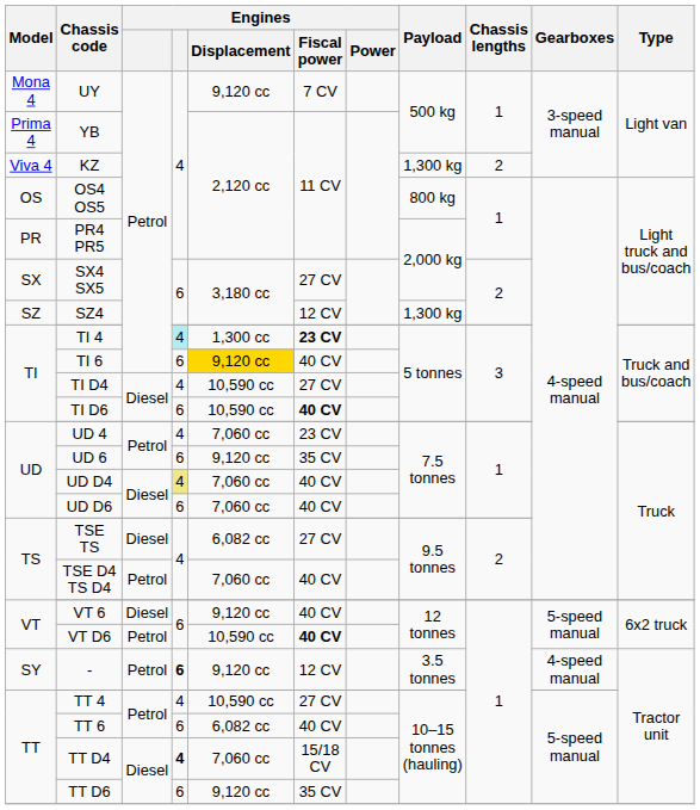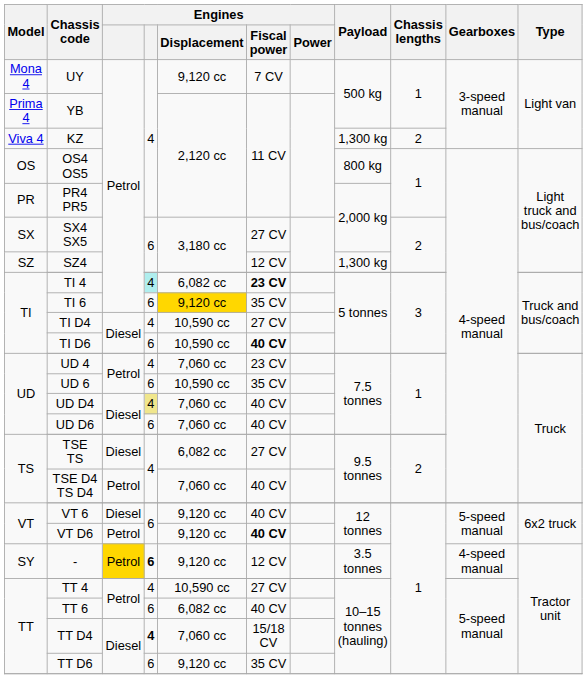 <table class="wikitable" style="text-align:center; font-size:90%;">
 <tr>
 <th rowspan="2">Model</th>
 <th rowspan="2">Chassis code</th>
 <th colspan="5">Engines</th>
 <th rowspan="2">Payload</th>
 <th rowspan="2">Chassis lengths</th>
 <th rowspan="2">Gearboxes</th>
 <th rowspan="2">Type</th>
 </tr>
 <tr>
 <th></th>
 <th></th>
 <th>Displacement</th>
 <th>Fiscal power</th>
 <th>Power</th>
 </tr>
 <tr>
 <td><a href='#'>Mona 4</a></td>
 <td>UY</td>
 <td rowspan="10">Petrol</td>
 <td rowspan="5">4</td>
 <td>9,120 cc</td>
 <td>7 CV</td>
 <td></td>
 <td rowspan="2">500 kg</td>
 <td rowspan="2">1</td>
 <td rowspan="3">3-speed manual</td>
 <td rowspan="3">Light van</td>
 </tr>
 <tr>
 <td><a href='#'>Prima 4</a></td>
 <td>YB</td>
 <td rowspan="4">2,120 cc</td>
 <td rowspan="4">11 CV</td>
 <td rowspan="4"></td>
 </tr>
 <tr>
 <td><a href='#'>Viva 4</a></td>
 <td>KZ</td>
 <td>1,300 kg</td>
 <td>2</td>
 </tr>
 <tr>
 <td>OS</td>
 <td>OS4<br>OS5</td>
 <td>800 kg</td>
 <td rowspan="2">1</td>
 <td rowspan="17">4-speed manual</td>
 <td rowspan="4">Light truck and bus/coach</td>
 </tr>
 <tr>
 <td>PR</td>
 <td>PR4<br>PR5</td>
 <td rowspan="2">2,000 kg</td>
 </tr>
 <tr>
 <td>SX</td>
 <td>SX4<br>SX5</td>
 <td rowspan="2">6</td>
 <td rowspan="2">3,180 cc</td>
 <td>27 CV</td>
 <td rowspan="2"></td>
 <td rowspan="2">2</td>
 </tr>
 <tr>
 <td>SZ</td>
 <td>SZ4</td>
 <td>12 CV</td>
 <td>1,300 kg</td>
 </tr>
 <tr>
 <td rowspan="5">TI</td>
 </tr>
 <tr>
 <td>TI 4</td>
 <td style="background: paleturquoise;">4</td>
-<td>1,300 cc</td>
+<td>6,082 cc</td>
 <td><strong>23 CV</strong></td>
 <td></td>
 <td rowspan="4">5 tonnes</td>
 <td rowspan="4">3</td>
 <td rowspan="4">Truck and bus/coach</td>
 </tr>
 <tr>
 <td>TI 6</td>
 <td>6</td>
 <td style="background: gold;">9,120 cc</td>
-<td>40 CV</td>
+<td>35 CV</td>
 <td></td>
 </tr>
 <tr>
 <td>TI D4</td>
 <td rowspan="2">Diesel</td>
 <td>4</td>
 <td>10,590 cc</td>
 <td>27 CV</td>
 <td></td>
 </tr>
 <tr>
 <td>TI D6</td>
 <td>6</td>
 <td>10,590 cc</td>
 <td><strong>40 CV</strong></td>
 <td></td>
 </tr>
 <tr>
 <td rowspan="5">UD</td>
 </tr>
 <tr>
 <td>UD 4</td>
 <td rowspan="2">Petrol</td>
 <td>4</td>
 <td>7,060 cc</td>
 <td>23 CV</td>
 <td></td>
 <td rowspan="4">7.5 tonnes</td>
 <td rowspan="4">1</td>
 <td rowspan="7">Truck</td>
 </tr>
 <tr>
 <td>UD 6</td>
 <td>6</td>
-<td>9,120 cc</td>
+<td>10,590 cc</td>
 <td>35 CV</td>
 <td></td>
 </tr>
 <tr>
 <td>UD D4</td>
 <td rowspan="2">Diesel</td>
 <td style="background: khaki;">4</td>
 <td>7,060 cc</td>
 <td>40 CV</td>
 <td></td>
 </tr>
 <tr>
 <td>UD D6</td>
 <td>6</td>
 <td>7,060 cc</td>
 <td>40 CV</td>
 <td></td>
 </tr>
 <tr>
 <td rowspan="3">TS</td>
 </tr>
 <tr>
 <td>TSE<br>TS</td>
 <td>Diesel</td>
 <td rowspan="2">4</td>
 <td>6,082 cc</td>
 <td>27 CV</td>
 <td></td>
 <td rowspan="2">9.5 tonnes</td>
 <td rowspan="2">2</td>
 </tr>
 <tr>
 <td>TSE D4<br>TS D4</td>
 <td>Petrol</td>
 <td>7,060 cc</td>
 <td>40 CV</td>
 <td></td>
 </tr>
 <tr>
 <td rowspan="3">VT</td>
 </tr>
 <tr>
 <td>VT 6</td>
 <td>Diesel</td>
 <td rowspan="2">6</td>
 <td>9,120 cc</td>
 <td>40 CV</td>
 <td></td>
 <td rowspan="2">12 tonnes</td>
 <td rowspan="8">1</td>
 <td rowspan="2">5-speed manual</td>
 <td rowspan="2">6x2 truck</td>
 </tr>
 <tr>
 <td>VT D6</td>
 <td>Petrol</td>
-<td>10,590 cc</td>
+<td>9,120 cc</td>
 <td><strong>40 CV</strong></td>
 <td></td>
 </tr>
 <tr>
 <td>SY</td>
 <td>-</td>
-<td>Petrol</td>
+<td style="background: gold;">Petrol</td>
 <td><strong>6</strong></td>
 <td>9,120 cc</td>
 <td>12 CV</td>
 <td></td>
 <td>3.5 tonnes</td>
 <td>4-speed manual</td>
 <td rowspan="6">Tractor unit</td>
 </tr>
 <tr>
 <td rowspan="5">TT</td>
 </tr>
 <tr>
 <td>TT 4</td>
 <td rowspan="2">Petrol</td>
 <td>4</td>
 <td>10,590 cc</td>
 <td>27 CV</td>
 <td></td>
 <td rowspan="4">10–15 tonnes (hauling)</td>
 <td rowspan="4">5-speed manual</td>
 </tr>
 <tr>
 <td>TT 6</td>
 <td>6</td>
 <td>6,082 cc</td>
 <td>40 CV</td>
 <td></td>
 </tr>
 <tr>
 <td>TT D4</td>
 <td rowspan="2">Diesel</td>
 <td><strong>4</strong></td>
 <td>7,060 cc</td>
 <td>15/18 CV</td>
 <td></td>
 </tr>
 <tr>
 <td>TT D6</td>
 <td>6</td>
 <td>9,120 cc</td>
 <td>35 CV</td>
 <td></td>
 </tr>
 <tr>
 </tr>
 </table>
